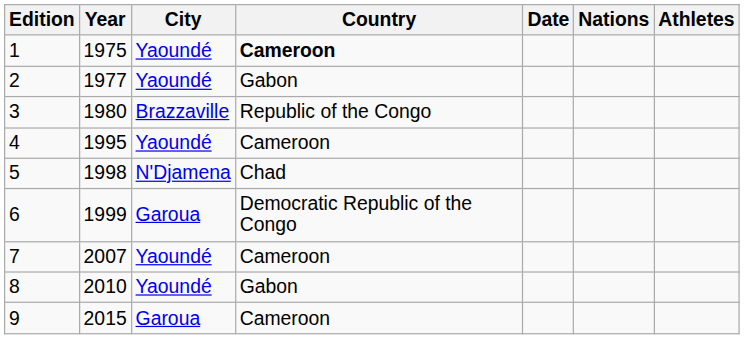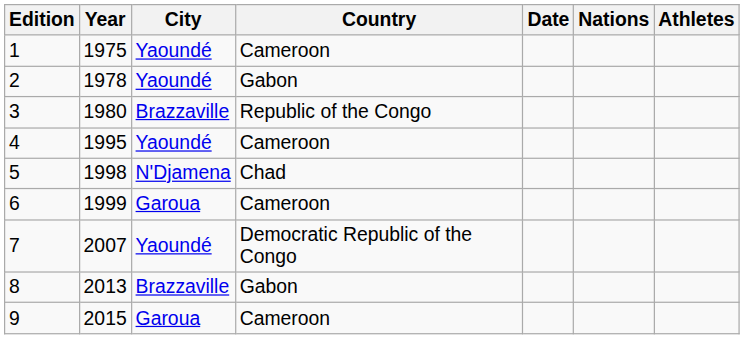 <table class="wikitable">
 <tr>
 <th>Edition</th>
 <th>Year</th>
 <th>City</th>
 <th>Country</th>
 <th>Date</th>
 <th>Nations</th>
 <th>Athletes</th>
 </tr>
 <tr>
 <td>1</td>
 <td>1975</td>
 <td><a href='#'>Yaoundé</a></td>
-<td><strong>Cameroon</strong></td>
+<td>Cameroon</td>
 <td></td>
 <td></td>
 <td></td>
 </tr>
 <tr>
 <td>2</td>
-<td>1977</td>
+<td>1978</td>
 <td><a href='#'>Yaoundé</a></td>
 <td>Gabon</td>
 <td></td>
 <td></td>
 <td></td>
 </tr>
 <tr>
 <td>3</td>
 <td>1980</td>
 <td><a href='#'>Brazzaville</a></td>
 <td>Republic of the Congo</td>
 <td></td>
 <td></td>
 <td></td>
 </tr>
 <tr>
 <td>4</td>
 <td>1995</td>
 <td><a href='#'>Yaoundé</a></td>
 <td>Cameroon</td>
 <td></td>
 <td></td>
 <td></td>
 </tr>
 <tr>
 <td>5</td>
 <td>1998</td>
 <td><a href='#'>N'Djamena</a></td>
 <td>Chad</td>
 <td></td>
 <td></td>
 <td></td>
 </tr>
 <tr>
 <td>6</td>
 <td>1999</td>
 <td><a href='#'>Garoua</a></td>
-<td>Democratic Republic of the Congo</td>
+<td>Cameroon</td>
 <td></td>
 <td></td>
 <td></td>
 </tr>
 <tr>
 <td>7</td>
 <td>2007</td>
 <td><a href='#'>Yaoundé</a></td>
-<td>Cameroon</td>
+<td>Democratic Republic of the Congo</td>
 <td></td>
 <td></td>
 <td></td>
 </tr>
 <tr>
 <td>8</td>
-<td>2010</td>
-<td><a href='#'>Yaoundé</a></td>
+<td>2013</td>
+<td><a href='#'>Brazzaville</a></td>
 <td>Gabon</td>
 <td></td>
 <td></td>
 <td></td>
 </tr>
 <tr>
 <td>9</td>
 <td>2015</td>
 <td><a href='#'>Garoua</a></td>
 <td>Cameroon</td>
 <td></td>
 <td></td>
 <td></td>
 </tr>
 </table>
